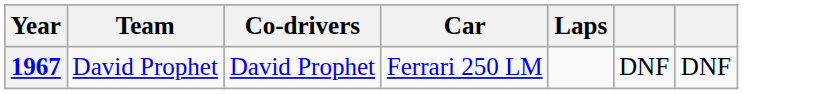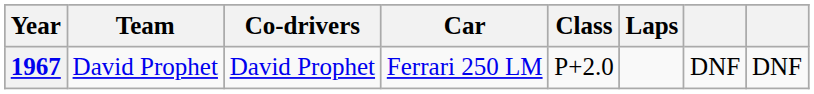 <table class="wikitable" style="text-align:center; font-size:90%">
 <tr>
 <th>Year</th>
 <th>Team</th>
 <th>Co-drivers</th>
 <th>Car</th>
+<th>Class</th>
 <th>Laps</th>
 <th></th>
 <th></th>
 </tr>
 <tr>
 <th><a href='#'>1967</a></th>
 <td align="left"> <a href='#'>David Prophet</a></td>
 <td align="left"> <a href='#'>David Prophet</a></td>
 <td align="left"><a href='#'>Ferrari 250 LM</a></td>
+<td>P+2.0</td>
 <td></td>
 <td>DNF</td>
 <td>DNF</td>
 </tr>
 </table>
